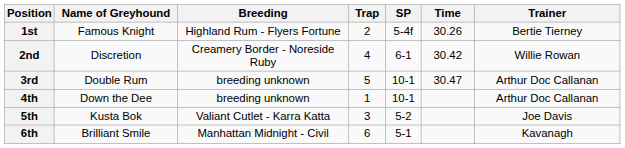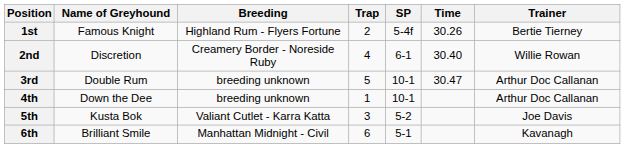 <table class="wikitable" style="text-align:center">
 <tr>
 <th width=50>Position</th>
 <th width=200>Name of Greyhound</th>
 <th width=300>Breeding</th>
 <th width=50>Trap</th>
 <th width=50>SP</th>
 <th width=80>Time</th>
 <th width=250>Trainer</th>
 </tr>
 <tr>
 <th>1st</th>
 <td>Famous Knight</td>
 <td>Highland Rum - Flyers Fortune</td>
 <td>2</td>
 <td>5-4f</td>
 <td>30.26</td>
 <td>Bertie Tierney</td>
 </tr>
 <tr>
 <th>2nd</th>
 <td>Discretion</td>
 <td>Creamery Border - Noreside Ruby</td>
 <td>4</td>
 <td>6-1</td>
-<td>30.42</td>
+<td>30.40</td>
 <td>Willie Rowan</td>
 </tr>
 <tr>
 <th>3rd</th>
 <td>Double Rum</td>
 <td>breeding unknown</td>
 <td>5</td>
 <td>10-1</td>
 <td>30.47</td>
 <td>Arthur Doc Callanan</td>
 </tr>
 <tr>
 <th>4th</th>
 <td>Down the Dee</td>
 <td>breeding unknown</td>
 <td>1</td>
 <td>10-1</td>
 <td></td>
 <td>Arthur Doc Callanan</td>
 </tr>
 <tr>
 <th>5th</th>
 <td>Kusta Bok</td>
 <td>Valiant Cutlet - Karra Katta</td>
 <td>3</td>
 <td>5-2</td>
 <td></td>
 <td>Joe Davis</td>
 </tr>
 <tr>
 <th>6th</th>
 <td>Brilliant Smile</td>
 <td>Manhattan Midnight - Civil</td>
 <td>6</td>
 <td>5-1</td>
 <td></td>
 <td>Kavanagh</td>
 </tr>
 </table>
